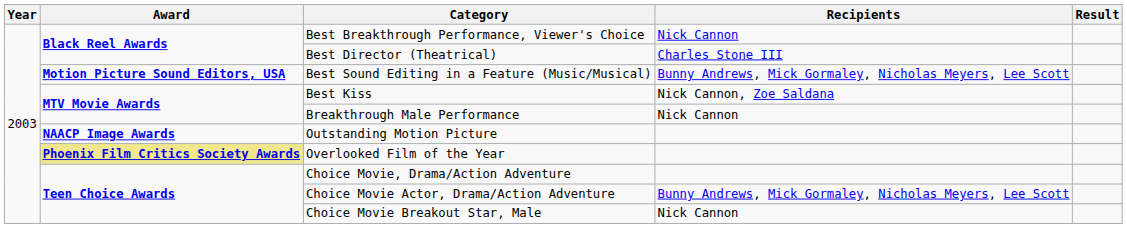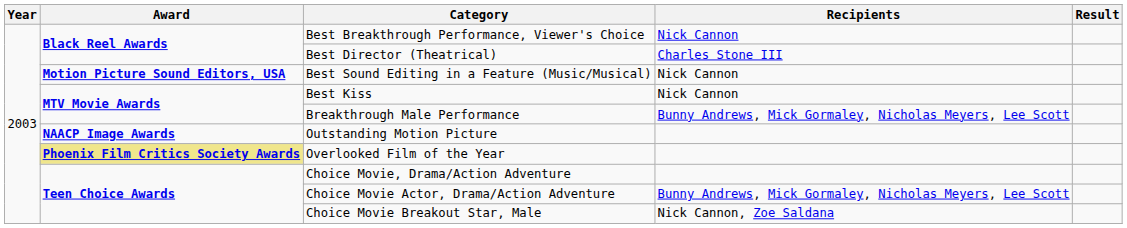 <table class="wikitable sortable plainrowheaders">
 <tr>
 <th>Year</th>
 <th>Award</th>
 <th>Category</th>
 <th>Recipients</th>
 <th>Result</th>
 </tr>
 <tr>
 <td rowspan="10">2003</td>
 <td rowspan="2"><strong><a href='#'>Black Reel Awards</a></strong></td>
 <td>Best Breakthrough Performance, Viewer's Choice</td>
 <td><a href='#'>Nick Cannon</a></td>
 <td></td>
 </tr>
 <tr>
 <td>Best Director (Theatrical)</td>
 <td><a href='#'>Charles Stone III</a></td>
 <td></td>
 </tr>
 <tr>
 <td><strong><a href='#'>Motion Picture Sound Editors, USA</a></strong></td>
 <td>Best Sound Editing in a Feature (Music/Musical)</td>
-<td><a href='#'>Bunny Andrews</a>, <a href='#'>Mick Gormaley</a>, <a href='#'>Nicholas Meyers</a>, <a href='#'>Lee Scott</a></td>
+<td>Nick Cannon</td>
 <td></td>
 </tr>
 <tr>
 <td rowspan="2"><strong><a href='#'>MTV Movie Awards</a></strong></td>
 <td>Best Kiss</td>
-<td>Nick Cannon, <a href='#'>Zoe Saldana</a></td>
+<td>Nick Cannon</td>
 <td></td>
 </tr>
 <tr>
 <td>Breakthrough Male Performance</td>
-<td>Nick Cannon</td>
+<td><a href='#'>Bunny Andrews</a>, <a href='#'>Mick Gormaley</a>, <a href='#'>Nicholas Meyers</a>, <a href='#'>Lee Scott</a></td>
 <td></td>
 </tr>
 <tr>
 <td><strong><a href='#'>NAACP Image Awards</a></strong></td>
 <td>Outstanding Motion Picture</td>
 <td></td>
 <td></td>
 </tr>
 <tr>
 <td style="background: khaki;"><strong><a href='#'>Phoenix Film Critics Society Awards</a></strong></td>
 <td>Overlooked Film of the Year</td>
 <td></td>
 <td></td>
 </tr>
 <tr>
 <td rowspan="3"><strong><a href='#'>Teen Choice Awards</a></strong></td>
 <td>Choice Movie, Drama/Action Adventure</td>
 <td></td>
 <td></td>
 </tr>
 <tr>
 <td>Choice Movie Actor, Drama/Action Adventure</td>
 <td><a href='#'>Bunny Andrews</a>, <a href='#'>Mick Gormaley</a>, <a href='#'>Nicholas Meyers</a>, <a href='#'>Lee Scott</a></td>
 <td></td>
 </tr>
 <tr>
 <td>Choice Movie Breakout Star, Male</td>
-<td>Nick Cannon</td>
+<td>Nick Cannon, <a href='#'>Zoe Saldana</a></td>
 <td></td>
 </tr>
 </table>
